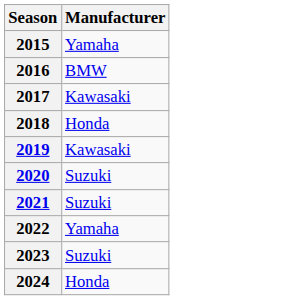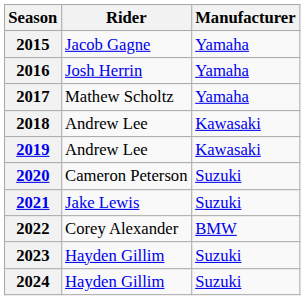 <table class="wikitable">
 <tr>
 <th>Season</th>
+<th>Rider</th>
 <th>Manufacturer</th>
 </tr>
 <tr>
 <th>2015</th>
+<td> <a href='#'>Jacob Gagne</a></td>
 <td> <a href='#'>Yamaha</a></td>
 </tr>
 <tr>
 <th>2016</th>
-<td> <a href='#'>BMW</a></td>
+<td> <a href='#'>Josh Herrin</a></td>
+<td> <a href='#'>Yamaha</a></td>
 </tr>
 <tr>
 <th>2017</th>
+<td> Mathew Scholtz</td>
+<td> <a href='#'>Yamaha</a></td>
+</tr>
+<tr>
+<th>2018</th>
+<td> Andrew Lee</td>
 <td> <a href='#'>Kawasaki</a></td>
 </tr>
 <tr>
-<th>2018</th>
-<td> <a href='#'>Honda</a></td>
-</tr>
-<tr>
 <th><a href='#'>2019</a></th>
+<td> Andrew Lee</td>
 <td> <a href='#'>Kawasaki</a></td>
 </tr>
 <tr>
 <th><a href='#'>2020</a></th>
+<td> Cameron Peterson</td>
 <td> <a href='#'>Suzuki</a></td>
 </tr>
 <tr>
 <th><a href='#'>2021</a></th>
+<td> <a href='#'>Jake Lewis</a></td>
 <td> <a href='#'>Suzuki</a></td>
 </tr>
 <tr>
 <th>2022</th>
-<td> <a href='#'>Yamaha</a></td>
+<td> Corey Alexander</td>
+<td> <a href='#'>BMW</a></td>
 </tr>
 <tr>
 <th>2023</th>
+<td> <a href='#'>Hayden Gillim</a></td>
 <td> <a href='#'>Suzuki</a></td>
 </tr>
 <tr>
 <th>2024</th>
-<td> <a href='#'>Honda</a></td>
+<td> <a href='#'>Hayden Gillim</a></td>
+<td> <a href='#'>Suzuki</a></td>
 </tr>
 </table>
